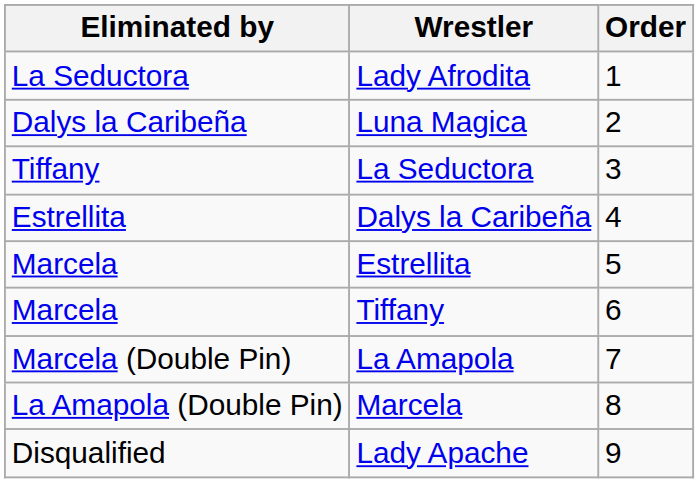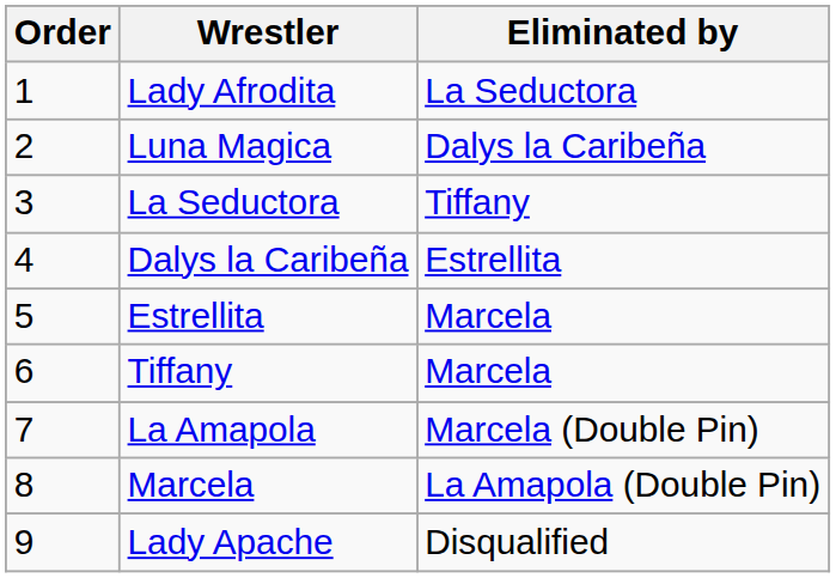 <table class="wikitable sortable">
 <tr>
+<th>Order</th>
+<th>Wrestler</th>
 <th>Eliminated by</th>
-<th>Wrestler</th>
-<th>Order</th>
 </tr>
 <tr>
+<td>1</td>
+<td><a href='#'>Lady Afrodita</a></td>
 <td><a href='#'>La Seductora</a></td>
-<td><a href='#'>Lady Afrodita</a></td>
-<td>1</td>
 </tr>
 <tr>
+<td>2</td>
+<td><a href='#'>Luna Magica</a></td>
 <td><a href='#'>Dalys la Caribeña</a></td>
-<td><a href='#'>Luna Magica</a></td>
-<td>2</td>
 </tr>
 <tr>
+<td>3</td>
+<td><a href='#'>La Seductora</a></td>
 <td><a href='#'>Tiffany</a></td>
-<td><a href='#'>La Seductora</a></td>
-<td>3</td>
 </tr>
 <tr>
+<td>4</td>
+<td><a href='#'>Dalys la Caribeña</a></td>
 <td><a href='#'>Estrellita</a></td>
-<td><a href='#'>Dalys la Caribeña</a></td>
-<td>4</td>
 </tr>
 <tr>
+<td>5</td>
+<td><a href='#'>Estrellita</a></td>
 <td><a href='#'>Marcela</a></td>
-<td><a href='#'>Estrellita</a></td>
-<td>5</td>
 </tr>
 <tr>
+<td>6</td>
+<td><a href='#'>Tiffany</a></td>
 <td><a href='#'>Marcela</a></td>
-<td><a href='#'>Tiffany</a></td>
-<td>6</td>
 </tr>
 <tr>
+<td>7</td>
+<td><a href='#'>La Amapola</a></td>
 <td><a href='#'>Marcela</a> (Double Pin)</td>
-<td><a href='#'>La Amapola</a></td>
-<td>7</td>
 </tr>
 <tr>
+<td>8</td>
+<td><a href='#'>Marcela</a></td>
 <td><a href='#'>La Amapola</a> (Double Pin)</td>
-<td><a href='#'>Marcela</a></td>
-<td>8</td>
 </tr>
 <tr>
+<td>9</td>
+<td><a href='#'>Lady Apache</a></td>
 <td>Disqualified</td>
-<td><a href='#'>Lady Apache</a></td>
-<td>9</td>
 </tr>
 </table>
